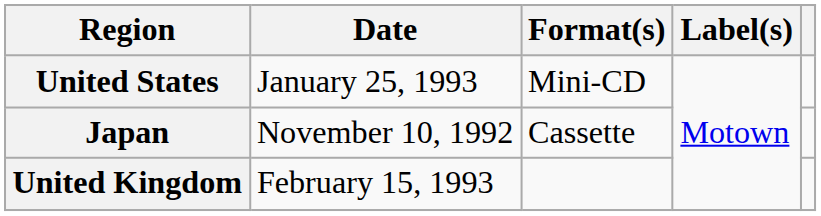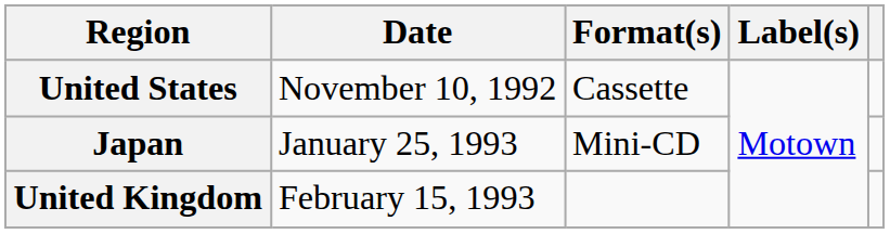 <table class="wikitable plainrowheaders">
 <tr>
 <th scope="col">Region</th>
 <th scope="col">Date</th>
 <th scope="col">Format(s)</th>
 <th scope="col">Label(s)</th>
 <th scope="col"></th>
 </tr>
 <tr>
 <th scope="row">United States</th>
-<td>January 25, 1993</td>
-<td>Mini-CD</td>
+<td>November 10, 1992</td>
+<td>Cassette</td>
 <td rowspan="3"><a href='#'>Motown</a></td>
 <td></td>
 </tr>
 <tr>
 <th scope="row">Japan</th>
-<td>November 10, 1992</td>
-<td>Cassette</td>
+<td>January 25, 1993</td>
+<td>Mini-CD</td>
 <td></td>
 </tr>
 <tr>
 <th scope="row">United Kingdom</th>
 <td>February 15, 1993</td>
 <td></td>
 <td></td>
 </tr>
 </table>
